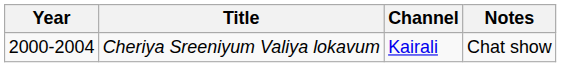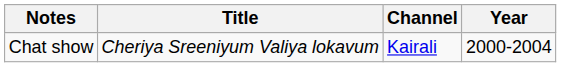 <table class="wikitable">
 <tr style="background:#ccc; text-align:center;">
-<th>Year</th>
+<th>Notes</th>
 <th>Title</th>
 <th>Channel</th>
-<th>Notes</th>
+<th>Year</th>
 </tr>
 <tr>
-<td>2000-2004</td>
+<td>Chat show</td>
 <td><em>Cheriya Sreeniyum Valiya lokavum</em></td>
 <td><a href='#'>Kairali</a></td>
-<td>Chat show</td>
+<td>2000-2004</td>
 </tr>
 </table>
